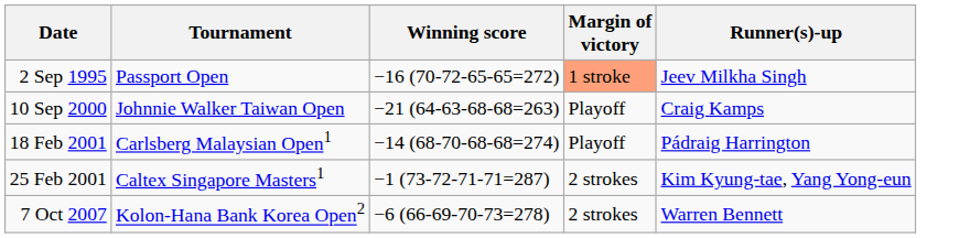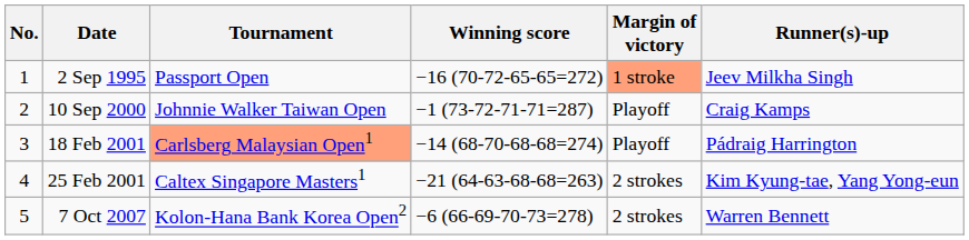 <table class="wikitable" style="font-size:95%;">
 <tr>
+<th>No.</th>
 <th>Date</th>
 <th>Tournament</th>
 <th>Winning score</th>
 <th>Margin of<br>victory</th>
 <th>Runner(s)-up</th>
 </tr>
 <tr>
+<td align=center>1</td>
 <td align=right>2 Sep <a href='#'>1995</a></td>
 <td><a href='#'>Passport Open</a></td>
 <td>−16 (70-72-65-65=272)</td>
 <td style="background: lightsalmon;">1 stroke</td>
 <td> <a href='#'>Jeev Milkha Singh</a></td>
 </tr>
 <tr>
+<td align=center>2</td>
 <td align=right>10 Sep <a href='#'>2000</a></td>
 <td><a href='#'>Johnnie Walker Taiwan Open</a></td>
-<td>−21 (64-63-68-68=263)</td>
+<td>−1 (73-72-71-71=287)</td>
 <td>Playoff</td>
 <td> <a href='#'>Craig Kamps</a></td>
 </tr>
 <tr>
+<td align=center>3</td>
 <td align=right>18 Feb <a href='#'>2001</a></td>
-<td><a href='#'>Carlsberg Malaysian Open</a><sup>1</sup></td>
+<td style="background: lightsalmon;"><a href='#'>Carlsberg Malaysian Open</a><sup>1</sup></td>
 <td>−14 (68-70-68-68=274)</td>
 <td>Playoff</td>
 <td> <a href='#'>Pádraig Harrington</a></td>
 </tr>
 <tr>
+<td align=center>4</td>
 <td align=right>25 Feb 2001</td>
 <td><a href='#'>Caltex Singapore Masters</a><sup>1</sup></td>
-<td>−1 (73-72-71-71=287)</td>
+<td>−21 (64-63-68-68=263)</td>
 <td>2 strokes</td>
 <td> <a href='#'>Kim Kyung-tae</a>,  <a href='#'>Yang Yong-eun</a></td>
 </tr>
 <tr>
+<td align=center>5</td>
 <td align=right>7 Oct <a href='#'>2007</a></td>
 <td><a href='#'>Kolon-Hana Bank Korea Open</a><sup>2</sup></td>
 <td>−6 (66-69-70-73=278)</td>
 <td>2 strokes</td>
 <td> <a href='#'>Warren Bennett</a></td>
 </tr>
 </table>
